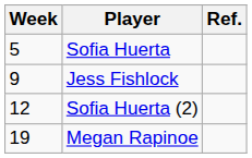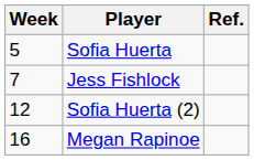 <table class=wikitable>
 <tr>
 <th>Week</th>
 <th>Player</th>
 <th>Ref.</th>
 </tr>
 <tr>
 <td>5</td>
 <td> <a href='#'>Sofia Huerta</a></td>
 <td></td>
 </tr>
 <tr>
-<td>9</td>
+<td>7</td>
 <td> <a href='#'>Jess Fishlock</a></td>
 <td></td>
 </tr>
 <tr>
 <td>12</td>
 <td> <a href='#'>Sofia Huerta</a> (2)</td>
 <td></td>
 </tr>
 <tr>
-<td>19</td>
+<td>16</td>
 <td> <a href='#'>Megan Rapinoe</a></td>
 <td></td>
 </tr>
 </table>
